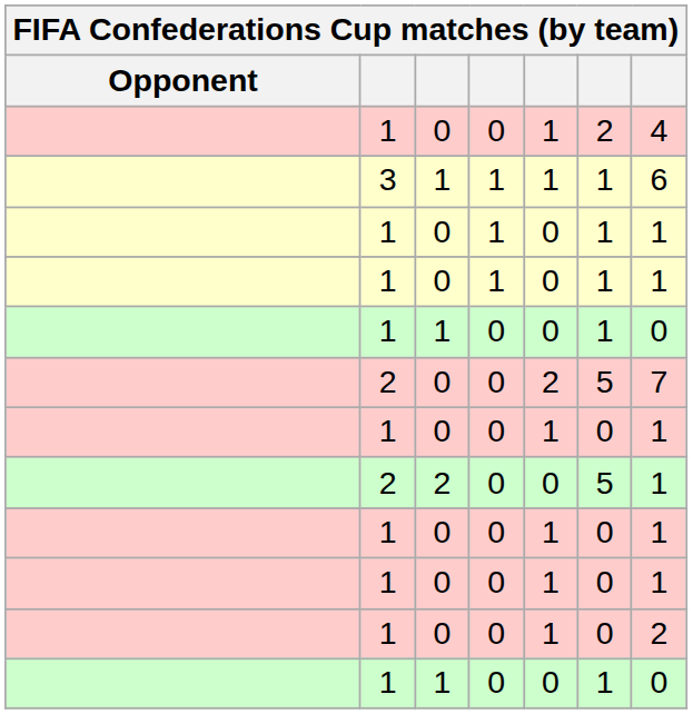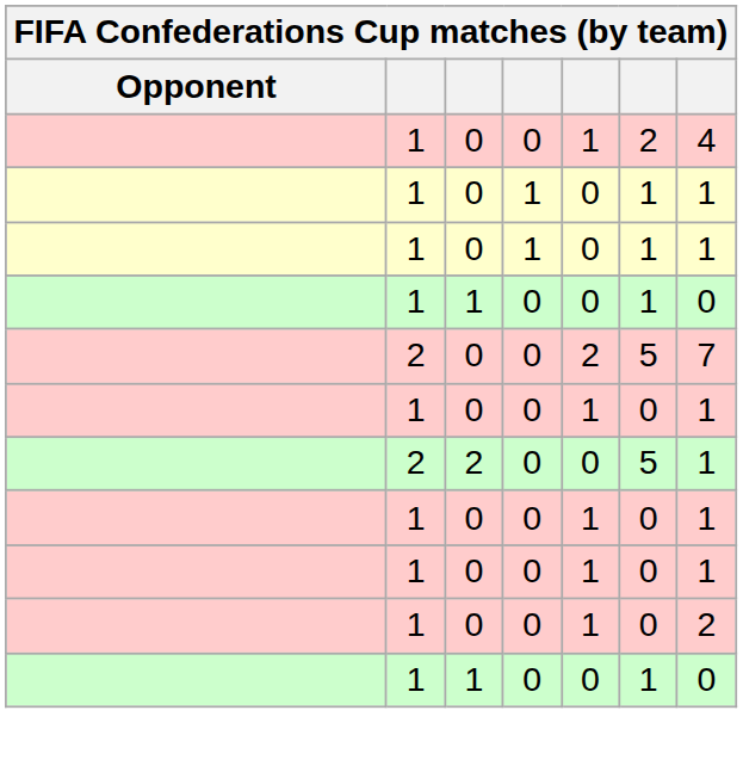 <table class="wikitable sortable" style="text-align: center;">
 <tr>
 <th colspan=7>FIFA Confederations Cup matches (by team)</th>
 </tr>
 <tr>
 <th>Opponent</th>
 <th style="width:20px;"></th>
 <th style="width:20px;"></th>
 <th style="width:20px;"></th>
 <th style="width:20px;"></th>
 <th style="width:20px;"></th>
 <th style="width:20px;"></th>
 </tr>
 <tr bgcolor=#FFCCCC>
 <td align="left"></td>
 <td>1</td>
 <td>0</td>
 <td>0</td>
 <td>1</td>
 <td>2</td>
 <td>4</td>
-</tr>
-<tr bgcolor=#FFFFCC>
-<td align="left"></td>
-<td>3</td>
-<td>1</td>
-<td>1</td>
-<td>1</td>
-<td>1</td>
-<td>6</td>
 </tr>
 <tr bgcolor=#FFFFCC>
 <td align="left"></td>
 <td>1</td>
 <td>0</td>
 <td>1</td>
 <td>0</td>
 <td>1</td>
 <td>1</td>
 </tr>
 <tr bgcolor=#FFFFCC>
 <td align="left"></td>
 <td>1</td>
 <td>0</td>
 <td>1</td>
 <td>0</td>
 <td>1</td>
 <td>1</td>
 </tr>
 <tr bgcolor=#CCFFCC>
 <td align="left"></td>
 <td>1</td>
 <td>1</td>
 <td>0</td>
 <td>0</td>
 <td>1</td>
 <td>0</td>
 </tr>
 <tr bgcolor=#FFCCCC>
 <td align="left"></td>
 <td>2</td>
 <td>0</td>
 <td>0</td>
 <td>2</td>
 <td>5</td>
 <td>7</td>
 </tr>
 <tr bgcolor=#FFCCCC>
 <td align="left"></td>
 <td>1</td>
 <td>0</td>
 <td>0</td>
 <td>1</td>
 <td>0</td>
 <td>1</td>
 </tr>
 <tr bgcolor=#CCFFCC>
 <td align="left"></td>
 <td>2</td>
 <td>2</td>
 <td>0</td>
 <td>0</td>
 <td>5</td>
 <td>1</td>
 </tr>
 <tr bgcolor=#FFCCCC>
 <td align="left"></td>
 <td>1</td>
 <td>0</td>
 <td>0</td>
 <td>1</td>
 <td>0</td>
 <td>1</td>
 </tr>
 <tr bgcolor=#FFCCCC>
 <td align="left"></td>
 <td>1</td>
 <td>0</td>
 <td>0</td>
 <td>1</td>
 <td>0</td>
 <td>1</td>
 </tr>
 <tr bgcolor=#FFCCCC>
 <td align="left"></td>
 <td>1</td>
 <td>0</td>
 <td>0</td>
 <td>1</td>
 <td>0</td>
 <td>2</td>
 </tr>
 <tr bgcolor=#CCFFCC>
 <td align="left"></td>
 <td>1</td>
 <td>1</td>
 <td>0</td>
 <td>0</td>
 <td>1</td>
 <td>0</td>
 </tr>
 </table>
